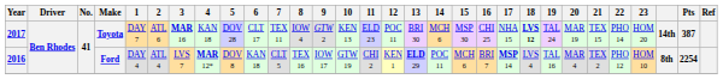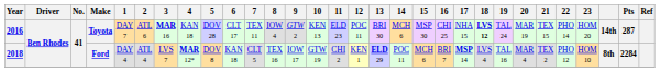 <table class="wikitable" style="text-align:center; font-size:75%">
 <tr>
 <th>Year</th>
 <th>Driver</th>
 <th>No.</th>
 <th>Make</th>
 <th>1</th>
 <th>2</th>
 <th>3</th>
 <th>4</th>
 <th>5</th>
 <th>6</th>
 <th>7</th>
 <th>8</th>
 <th>9</th>
 <th>10</th>
 <th>11</th>
 <th>12</th>
 <th>13</th>
 <th>14</th>
 <th>15</th>
 <th>16</th>
 <th>17</th>
 <th>18</th>
 <th>19</th>
 <th>20</th>
 <th>21</th>
 <th>22</th>
 <th>23</th>
 <th></th>
 <th>Pts</th>
 <th>Ref</th>
 </tr>
 <tr>
-<th><a href='#'>2017</a></th>
+<th><a href='#'>2016</a></th>
 <th rowspan="2"><a href='#'>Ben Rhodes</a></th>
 <th rowspan="2">41</th>
 <th><a href='#'>Toyota</a></th>
 <td style="background:#FFDF9F;"><a href='#'>DAY</a><br><small>7</small></td>
 <td style="background:#FFDF9F;"><a href='#'>ATL</a><br><small>6</small></td>
 <td style="background:#DFFFDF;"><strong><a href='#'>MAR</a></strong><br><small>16</small></td>
 <td style="background:#DFFFDF;"><a href='#'>KAN</a><br><small>18</small></td>
 <td style="background:#CFCFFF;"><a href='#'>DOV</a><br><small>28</small></td>
 <td style="background:#DFFFDF;"><a href='#'>CLT</a><br><small>17</small></td>
 <td style="background:#DFFFDF;"><a href='#'>TEX</a><br><small>11</small></td>
 <td style="background:#DFDFDF;"><a href='#'>IOW</a><br><small>4</small></td>
 <td style="background:#DFDFDF;"><em><a href='#'>GTW</a></em><br><small>2</small></td>
 <td style="background:#DFFFDF;"><a href='#'>KEN</a><br><small>13</small></td>
 <td style="background:#CFCFFF;"><a href='#'>ELD</a><br><small>23</small></td>
 <td style="background:#DFFFDF;"><a href='#'>POC</a><br><small>11</small></td>
 <td style="background:#EFCFFF;"><a href='#'>BRI</a><br><small>30</small></td>
 <td style="background:#FFDF9F;"><a href='#'>MCH</a><br><small>6</small></td>
 <td style="background:#EFCFFF;"><a href='#'>MSP</a><br><small>30</small></td>
 <td style="background:#EFCFFF;"><a href='#'>CHI</a><br><small>25</small></td>
 <td style="background:#DFFFDF;"><a href='#'>NHA</a><br><small>15</small></td>
 <td style="background:#DFFFDF;"><strong><a href='#'>LVS</a><br><small>12</small></strong></td>
 <td style="background:#EFCFFF;"><a href='#'>TAL</a><br><small>24</small></td>
 <td style="background:#DFFFDF;"><a href='#'>MAR</a><br><small>19</small></td>
 <td style="background:#DFFFDF;"><a href='#'>TEX</a><br><small>15</small></td>
 <td style="background:#DFFFDF;"><a href='#'>PHO</a><br><small>14</small></td>
 <td style="background:#DFFFDF;"><a href='#'>HOM</a><br><small>20</small></td>
 <th>14th</th>
-<th>387</th>
+<th>287</th>
 <th></th>
 </tr>
 <tr>
-<th><a href='#'>2016</a></th>
+<th><a href='#'>2018</a></th>
 <th><a href='#'>Ford</a></th>
 <td style="background:#DFDFDF;"><a href='#'>DAY</a><br><small>4</small></td>
 <td style="background:#DFDFDF;"><a href='#'>ATL</a><br><small>4</small></td>
 <td style="background:#FFDF9F;"><a href='#'>LVS</a><br><small>7</small></td>
 <td style="background:#DFFFDF;"><strong><a href='#'>MAR</a></strong><br><small>12*</small></td>
 <td style="background:#FFDF9F;"><a href='#'>DOV</a><br><small>8</small></td>
 <td style="background:#DFFFDF;"><a href='#'>KAN</a><br><small>18</small></td>
 <td style="background:#DFDFDF;"><a href='#'>CLT</a><br><small>5</small></td>
 <td style="background:#DFFFDF;"><a href='#'>TEX</a><br><small>16</small></td>
 <td style="background:#DFFFDF;"><a href='#'>IOW</a><br><small>17</small></td>
 <td style="background:#DFFFDF;"><a href='#'>GTW</a><br><small>19</small></td>
 <td style="background:#DFDFDF;"><a href='#'>CHI</a><br><small>2</small></td>
 <td style="background:#FFFFBF;"><a href='#'>KEN</a><br><small>1</small></td>
 <td style="background:#CFCFFF;"><strong><a href='#'>ELD</a></strong><br><small>29</small></td>
 <td style="background:#DFFFDF;"><a href='#'>POC</a><br><small>11</small></td>
 <td style="background:#FFDF9F;"><a href='#'>MCH</a><br><small>6</small></td>
 <td style="background:#FFDF9F;"><a href='#'>BRI</a><br><small>7</small></td>
 <td style="background:#DFFFDF;"><strong><a href='#'>MSP</a></strong><br><small>14</small></td>
 <td style="background:#DFDFDF;"><a href='#'>LVS</a><br><small>4</small></td>
 <td style="background:#DFFFDF;"><a href='#'>TAL</a><br><small>16</small></td>
 <td style="background:#DFDFDF;"><a href='#'>MAR</a><br><small>4</small></td>
 <td style="background:#DFDFDF;"><a href='#'>TEX</a><br><small>2</small></td>
 <td style="background:#DFFFDF;"><a href='#'>PHO</a><br><small>12</small></td>
 <td style="background:#FFDF9F;"><a href='#'>HOM</a><br><small>10</small></td>
 <th>8th</th>
-<th>2254</th>
+<th>2284</th>
 <th></th>
 </tr>
 <tr>
 </tr>
 </table>
